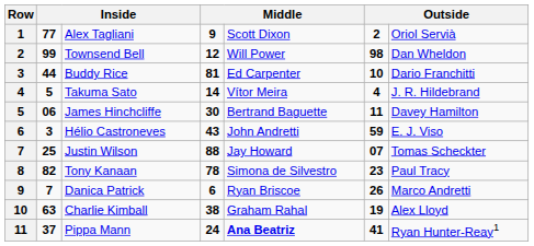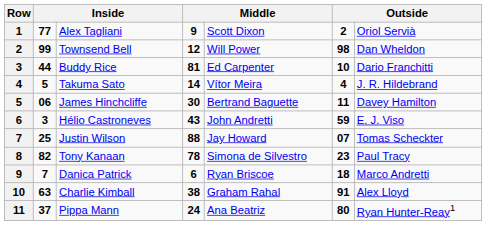 <table class="wikitable" style="font-size: 95%;">
 <tr>
 <th>Row</th>
 <th colspan=2 width="195">Inside</th>
 <th colspan=2 width="195">Middle</th>
 <th colspan=2 width="195">Outside</th>
 </tr>
 <tr>
 <th>1</th>
 <td style="text-align:center"><strong>77</strong></td>
 <td> <a href='#'>Alex Tagliani</a></td>
 <td style="text-align:center"><strong>9</strong></td>
 <td> <a href='#'>Scott Dixon</a> <strong></strong></td>
 <td style="text-align:center"><strong>2</strong></td>
 <td> <a href='#'>Oriol Servià</a></td>
 </tr>
 <tr>
 <th>2</th>
 <td style="text-align:center"><strong>99</strong></td>
 <td> <a href='#'>Townsend Bell</a></td>
 <td style="text-align:center"><strong>12</strong></td>
 <td> <a href='#'>Will Power</a></td>
 <td style="text-align:center"><strong>98</strong></td>
 <td> <a href='#'>Dan Wheldon</a> <strong></strong></td>
 </tr>
 <tr>
 <th>3</th>
 <td style="text-align:center"><strong>44</strong></td>
 <td> <a href='#'>Buddy Rice</a> <strong></strong></td>
 <td style="text-align:center"><strong>81</strong></td>
 <td> <a href='#'>Ed Carpenter</a></td>
 <td style="text-align:center"><strong>10</strong></td>
 <td> <a href='#'>Dario Franchitti</a> <strong></strong></td>
 </tr>
 <tr>
 <th>4</th>
 <td style="text-align:center"><strong>5</strong></td>
 <td> <a href='#'>Takuma Sato</a></td>
 <td style="text-align:center"><strong>14</strong></td>
 <td> <a href='#'>Vítor Meira</a></td>
 <td style="text-align:center"><strong>4</strong></td>
 <td> <a href='#'>J. R. Hildebrand</a> <strong></strong></td>
 </tr>
 <tr>
 <th>5</th>
 <td style="text-align:center"><strong>06</strong></td>
 <td> <a href='#'>James Hinchcliffe</a> <strong></strong></td>
 <td style="text-align:center"><strong>30</strong></td>
 <td> <a href='#'>Bertrand Baguette</a></td>
 <td style="text-align:center"><strong>11</strong></td>
 <td> <a href='#'>Davey Hamilton</a></td>
 </tr>
 <tr>
 <th>6</th>
 <td style="text-align:center"><strong>3</strong></td>
 <td> <a href='#'>Hélio Castroneves</a> <strong></strong></td>
 <td style="text-align:center"><strong>43</strong></td>
 <td> <a href='#'>John Andretti</a></td>
 <td style="text-align:center"><strong>59</strong></td>
 <td> <a href='#'>E. J. Viso</a></td>
 </tr>
 <tr>
 <th>7</th>
 <td style="text-align:center"><strong>25</strong></td>
 <td> <a href='#'>Justin Wilson</a></td>
 <td style="text-align:center"><strong>88</strong></td>
 <td> <a href='#'>Jay Howard</a> <strong></strong></td>
 <td style="text-align:center"><strong>07</strong></td>
 <td> <a href='#'>Tomas Scheckter</a></td>
 </tr>
 <tr>
 <th>8</th>
 <td style="text-align:center"><strong>82</strong></td>
 <td> <a href='#'>Tony Kanaan</a></td>
 <td style="text-align:center"><strong>78</strong></td>
 <td> <a href='#'>Simona de Silvestro</a></td>
 <td style="text-align:center"><strong>23</strong></td>
 <td> <a href='#'>Paul Tracy</a></td>
 </tr>
 <tr>
 <th>9</th>
 <td style="text-align:center"><strong>7</strong></td>
 <td> <a href='#'>Danica Patrick</a></td>
 <td style="text-align:center"><strong>6</strong></td>
 <td> <a href='#'>Ryan Briscoe</a></td>
-<td style="text-align:center"><strong>26</strong></td>
+<td style="text-align:center"><strong>18</strong></td>
 <td> <a href='#'>Marco Andretti</a></td>
 </tr>
 <tr>
 <th>10</th>
 <td style="text-align:center"><strong>63</strong></td>
 <td> <a href='#'>Charlie Kimball</a> <strong></strong></td>
 <td style="text-align:center"><strong>38</strong></td>
 <td> <a href='#'>Graham Rahal</a></td>
-<td style="text-align:center"><strong>19</strong></td>
+<td style="text-align:center"><strong>91</strong></td>
 <td> <a href='#'>Alex Lloyd</a></td>
 </tr>
 <tr>
 <th>11</th>
 <td style="text-align:center"><strong>37</strong></td>
 <td> <a href='#'>Pippa Mann</a> <strong></strong></td>
 <td style="text-align:center"><strong>24</strong></td>
-<td><strong> <a href='#'>Ana Beatriz</a></strong></td>
-<td style="text-align:center"><strong>41</strong></td>
+<td> <a href='#'>Ana Beatriz</a></td>
+<td style="text-align:center"><strong>80</strong></td>
 <td> <a href='#'>Ryan Hunter-Reay</a><sup>1</sup></td>
 </tr>
 </table>
